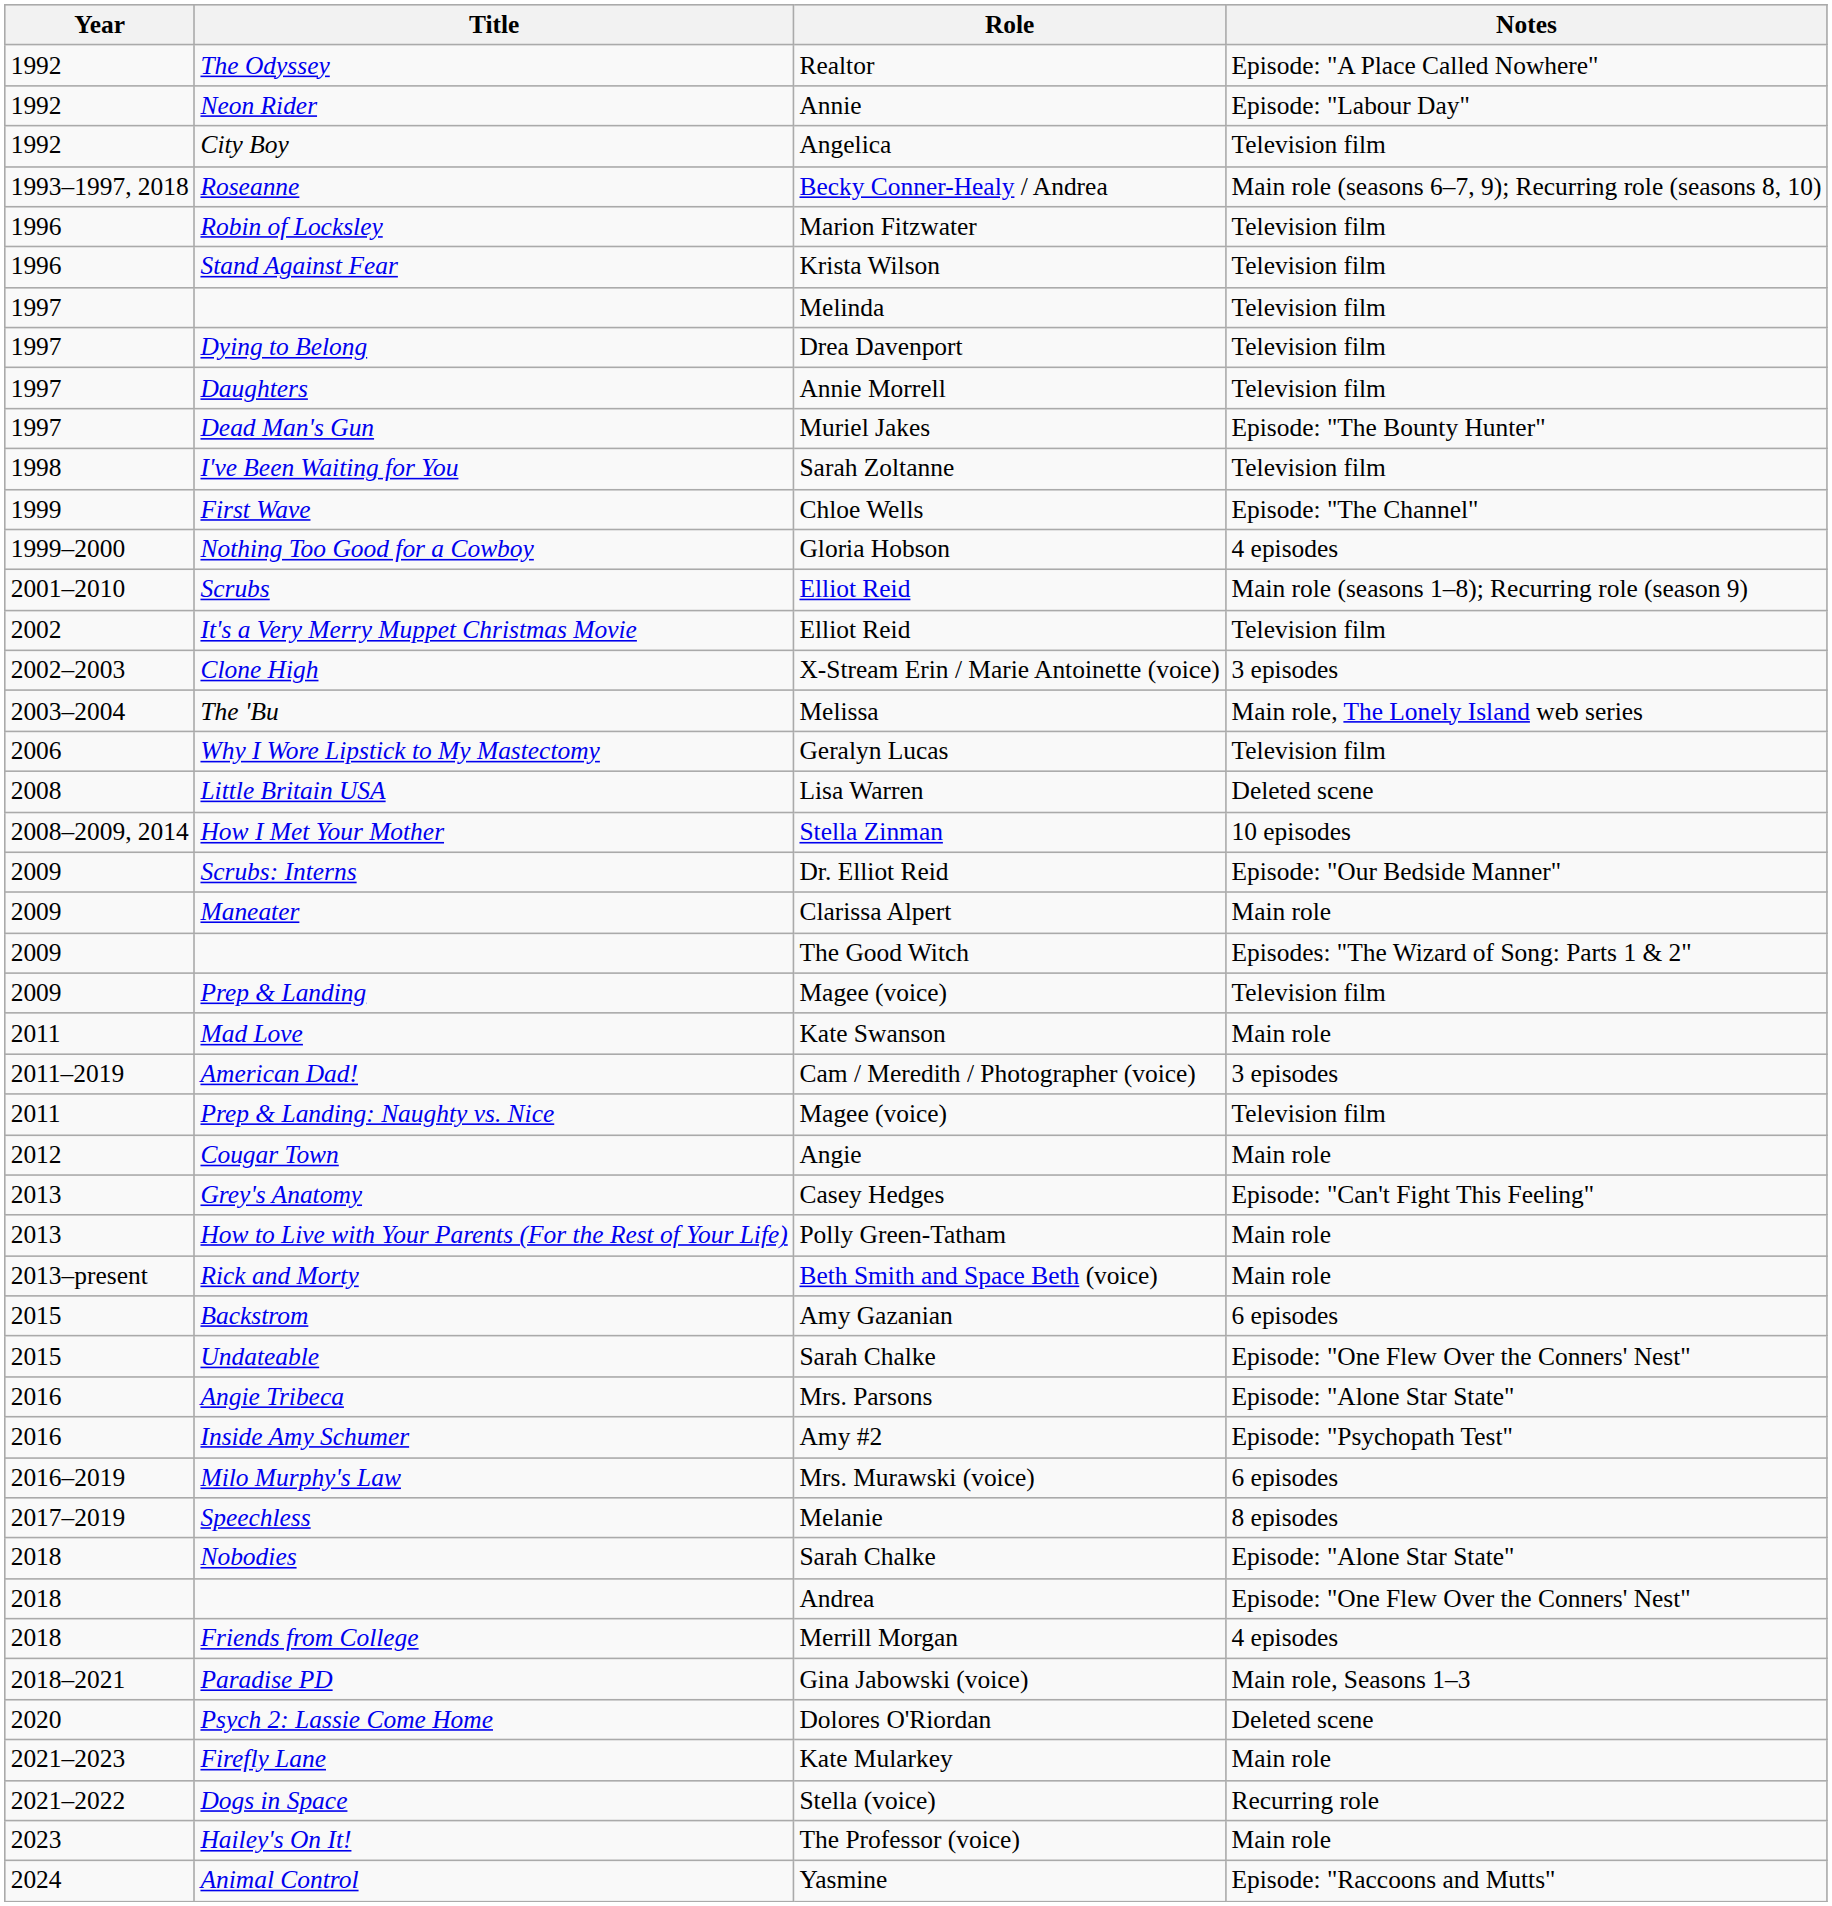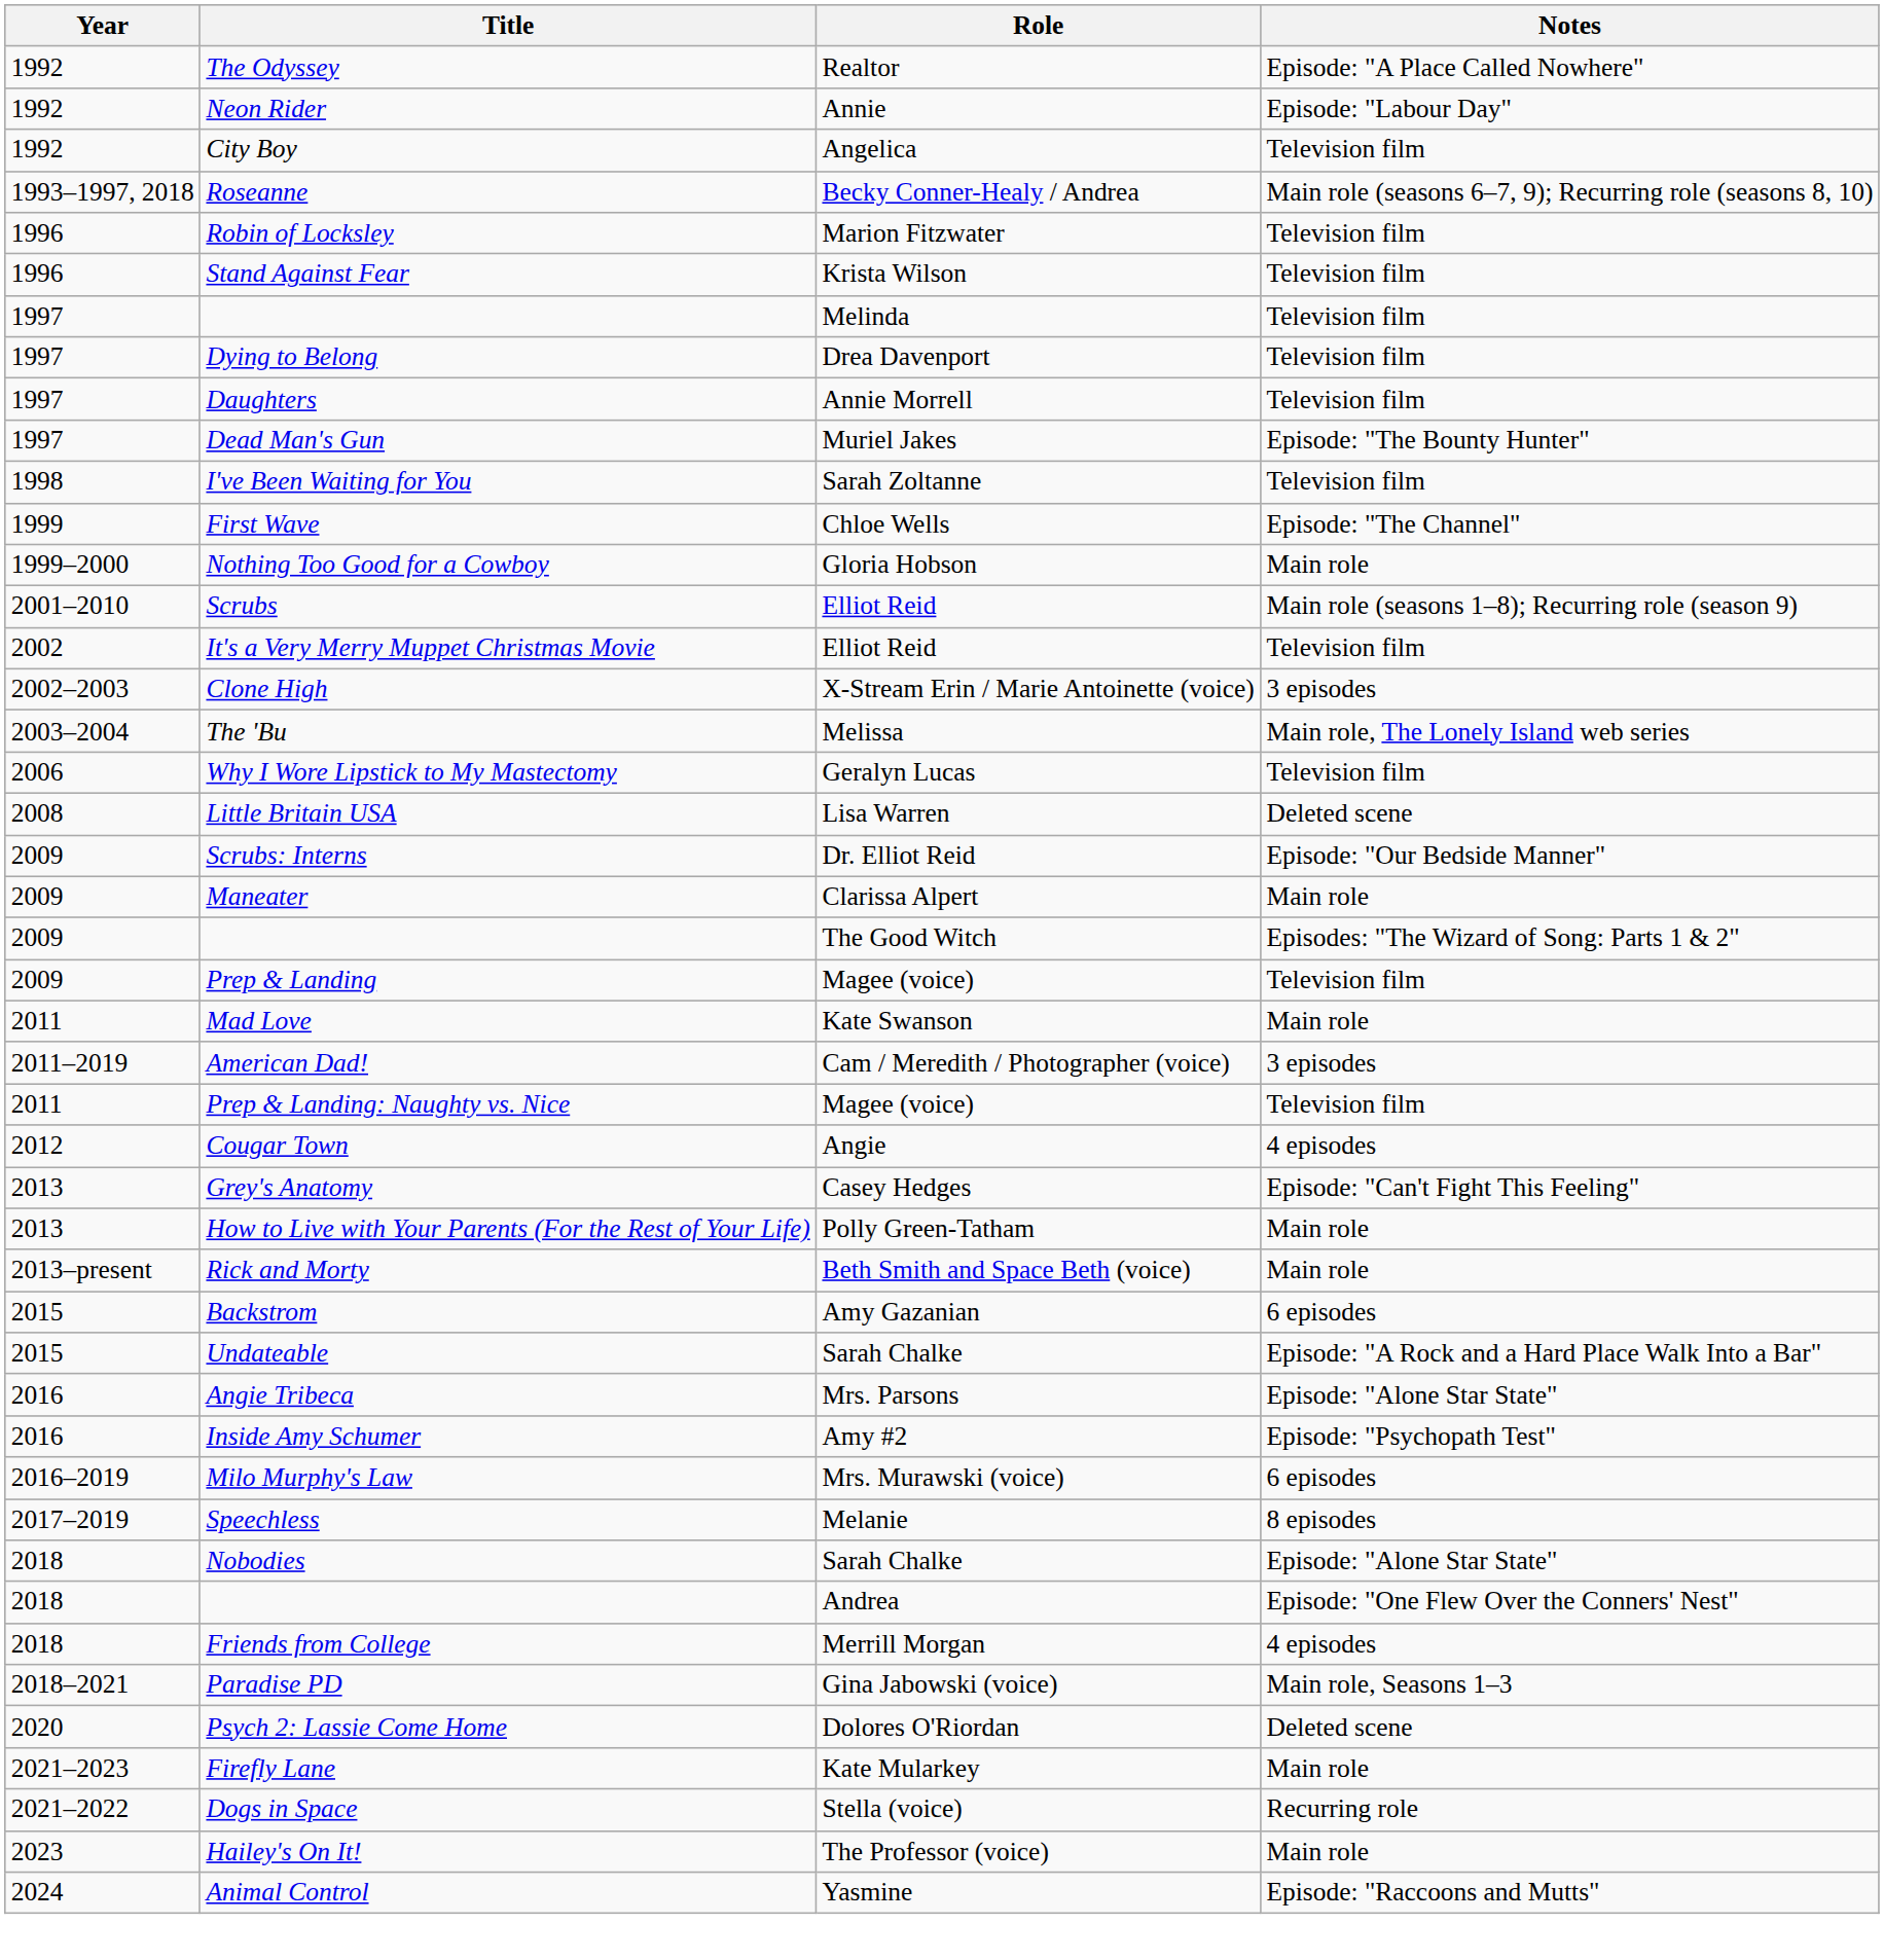 <table class="wikitable sortable">
 <tr>
 <th>Year</th>
 <th>Title</th>
 <th>Role</th>
 <th>Notes</th>
 </tr>
 <tr>
 <td>1992</td>
 <td data-sort-value="Odyssey, The"><em><a href='#'>The Odyssey</a></em></td>
 <td>Realtor</td>
 <td>Episode: "A Place Called Nowhere"</td>
 </tr>
 <tr>
 <td>1992</td>
 <td><em><a href='#'>Neon Rider</a></em></td>
 <td>Annie</td>
 <td>Episode: "Labour Day"</td>
 </tr>
 <tr>
 <td>1992</td>
 <td><em>City Boy</em></td>
 <td>Angelica</td>
 <td>Television film</td>
 </tr>
 <tr>
 <td>1993–1997, 2018</td>
 <td><em><a href='#'>Roseanne</a></em></td>
 <td><a href='#'>Becky Conner-Healy</a> / Andrea</td>
 <td>Main role (seasons 6–7, 9); Recurring role (seasons 8, 10)</td>
 </tr>
 <tr>
 <td>1996</td>
 <td><em><a href='#'>Robin of Locksley</a></em></td>
 <td>Marion Fitzwater</td>
 <td>Television film</td>
 </tr>
 <tr>
 <td>1996</td>
 <td><em><a href='#'>Stand Against Fear</a></em></td>
 <td>Krista Wilson</td>
 <td>Television film</td>
 </tr>
 <tr>
 <td>1997</td>
 <td><em></em></td>
 <td>Melinda</td>
 <td>Television film</td>
 </tr>
 <tr>
 <td>1997</td>
 <td><em><a href='#'>Dying to Belong</a></em></td>
 <td>Drea Davenport</td>
 <td>Television film</td>
 </tr>
 <tr>
 <td>1997</td>
 <td><em><a href='#'>Daughters</a></em></td>
 <td>Annie Morrell</td>
 <td>Television film</td>
 </tr>
 <tr>
 <td>1997</td>
 <td><em><a href='#'>Dead Man's Gun</a></em></td>
 <td>Muriel Jakes</td>
 <td>Episode: "The Bounty Hunter"</td>
 </tr>
 <tr>
 <td>1998</td>
 <td><em><a href='#'>I've Been Waiting for You</a></em></td>
 <td>Sarah Zoltanne</td>
 <td>Television film</td>
 </tr>
 <tr>
 <td>1999</td>
 <td><em><a href='#'>First Wave</a></em></td>
 <td>Chloe Wells</td>
 <td>Episode: "The Channel"</td>
 </tr>
 <tr>
 <td>1999–2000</td>
 <td><em><a href='#'>Nothing Too Good for a Cowboy</a></em></td>
 <td>Gloria Hobson</td>
-<td>4 episodes</td>
+<td>Main role</td>
 </tr>
 <tr>
 <td>2001–2010</td>
 <td><em><a href='#'>Scrubs</a></em></td>
 <td><a href='#'>Elliot Reid</a></td>
 <td>Main role (seasons 1–8); Recurring role (season 9)</td>
 </tr>
 <tr>
 <td>2002</td>
 <td><em><a href='#'>It's a Very Merry Muppet Christmas Movie</a></em></td>
 <td>Elliot Reid</td>
 <td>Television film</td>
 </tr>
 <tr>
 <td>2002–2003</td>
 <td><em><a href='#'>Clone High</a></em></td>
 <td>X-Stream Erin / Marie Antoinette (voice)</td>
 <td>3 episodes</td>
 </tr>
 <tr>
 <td>2003–2004</td>
 <td data-sort-value="Bu, The"><em>The 'Bu</em></td>
 <td>Melissa</td>
 <td>Main role, <a href='#'>The Lonely Island</a> web series</td>
 </tr>
 <tr>
 <td>2006</td>
 <td><em><a href='#'>Why I Wore Lipstick to My Mastectomy</a></em></td>
 <td>Geralyn Lucas</td>
 <td>Television film</td>
 </tr>
 <tr>
 <td>2008</td>
 <td><em><a href='#'>Little Britain USA</a></em></td>
 <td>Lisa Warren</td>
 <td>Deleted scene</td>
-</tr>
-<tr>
-<td>2008–2009, 2014</td>
-<td><em><a href='#'>How I Met Your Mother</a></em></td>
-<td><a href='#'>Stella Zinman</a></td>
-<td>10 episodes</td>
 </tr>
 <tr>
 <td>2009</td>
 <td><em><a href='#'>Scrubs: Interns</a></em></td>
 <td>Dr. Elliot Reid</td>
 <td>Episode: "Our Bedside Manner"</td>
 </tr>
 <tr>
 <td>2009</td>
 <td><em><a href='#'>Maneater</a></em></td>
 <td>Clarissa Alpert</td>
 <td>Main role</td>
 </tr>
 <tr>
 <td>2009</td>
 <td><em></em></td>
 <td>The Good Witch</td>
 <td>Episodes: "The Wizard of Song: Parts 1 & 2"</td>
 </tr>
 <tr>
 <td>2009</td>
 <td><em><a href='#'>Prep & Landing</a></em></td>
 <td>Magee (voice)</td>
 <td>Television film</td>
 </tr>
 <tr>
 <td>2011</td>
 <td><em><a href='#'>Mad Love</a></em></td>
 <td>Kate Swanson</td>
 <td>Main role</td>
 </tr>
 <tr>
 <td>2011–2019</td>
 <td><em><a href='#'>American Dad!</a></em></td>
 <td>Cam / Meredith / Photographer (voice)</td>
 <td>3 episodes</td>
 </tr>
 <tr>
 <td>2011</td>
 <td><em><a href='#'>Prep & Landing: Naughty vs. Nice</a></em></td>
 <td>Magee (voice)</td>
 <td>Television film</td>
 </tr>
 <tr>
 <td>2012</td>
 <td><em><a href='#'>Cougar Town</a></em></td>
 <td>Angie</td>
-<td>Main role</td>
+<td>4 episodes</td>
 </tr>
 <tr>
 <td>2013</td>
 <td><em><a href='#'>Grey's Anatomy</a></em></td>
 <td>Casey Hedges</td>
 <td>Episode: "Can't Fight This Feeling"</td>
 </tr>
 <tr>
 <td>2013</td>
 <td><em><a href='#'>How to Live with Your Parents (For the Rest of Your Life)</a></em></td>
 <td>Polly Green-Tatham</td>
 <td>Main role</td>
 </tr>
 <tr>
 <td>2013–present</td>
 <td><em><a href='#'>Rick and Morty</a></em></td>
 <td><a href='#'>Beth Smith and Space Beth</a> (voice)</td>
 <td>Main role</td>
 </tr>
 <tr>
 <td>2015</td>
 <td><em><a href='#'>Backstrom</a></em></td>
 <td>Amy Gazanian</td>
 <td>6 episodes</td>
 </tr>
 <tr>
 <td>2015</td>
 <td><em><a href='#'>Undateable</a></em></td>
 <td>Sarah Chalke</td>
-<td>Episode: "One Flew Over the Conners' Nest"</td>
+<td>Episode: "A Rock and a Hard Place Walk Into a Bar"</td>
 </tr>
 <tr>
 <td>2016</td>
 <td><em><a href='#'>Angie Tribeca</a></em></td>
 <td>Mrs. Parsons</td>
 <td>Episode: "Alone Star State"</td>
 </tr>
 <tr>
 <td>2016</td>
 <td><em><a href='#'>Inside Amy Schumer</a></em></td>
 <td>Amy #2</td>
 <td>Episode: "Psychopath Test"</td>
 </tr>
 <tr>
 <td>2016–2019</td>
 <td><em><a href='#'>Milo Murphy's Law</a></em></td>
 <td>Mrs. Murawski (voice)</td>
 <td>6 episodes</td>
 </tr>
 <tr>
 <td>2017–2019</td>
 <td><em><a href='#'>Speechless</a></em></td>
 <td>Melanie</td>
 <td>8 episodes</td>
 </tr>
 <tr>
 <td>2018</td>
 <td><em><a href='#'>Nobodies</a></em></td>
 <td>Sarah Chalke</td>
 <td>Episode: "Alone Star State"</td>
 </tr>
 <tr>
 <td>2018</td>
 <td><em></em></td>
 <td>Andrea</td>
 <td>Episode: "One Flew Over the Conners' Nest"</td>
 </tr>
 <tr>
 <td>2018</td>
 <td><em><a href='#'>Friends from College</a></em></td>
 <td>Merrill Morgan</td>
 <td>4 episodes</td>
 </tr>
 <tr>
 <td>2018–2021</td>
 <td><em><a href='#'>Paradise PD</a></em></td>
 <td>Gina Jabowski (voice)</td>
 <td>Main role, Seasons 1–3</td>
 </tr>
 <tr>
 <td>2020</td>
 <td><em><a href='#'>Psych 2: Lassie Come Home</a></em></td>
 <td>Dolores O'Riordan</td>
 <td>Deleted scene</td>
 </tr>
 <tr>
 <td>2021–2023</td>
 <td><em><a href='#'>Firefly Lane</a></em></td>
 <td>Kate Mularkey</td>
 <td>Main role</td>
 </tr>
 <tr>
 <td>2021–2022</td>
 <td><em><a href='#'>Dogs in Space</a></em></td>
 <td>Stella (voice)</td>
 <td>Recurring role</td>
 </tr>
 <tr>
 <td>2023</td>
 <td><em><a href='#'>Hailey's On It!</a></em></td>
 <td>The Professor (voice)</td>
 <td>Main role</td>
 </tr>
 <tr>
 <td>2024</td>
 <td><em><a href='#'>Animal Control</a></em></td>
 <td>Yasmine</td>
 <td>Episode: "Raccoons and Mutts"</td>
 </tr>
 </table>
